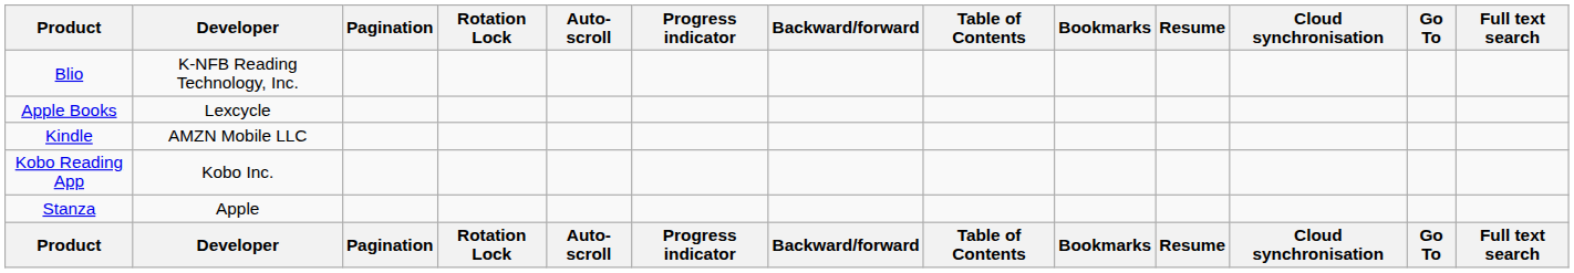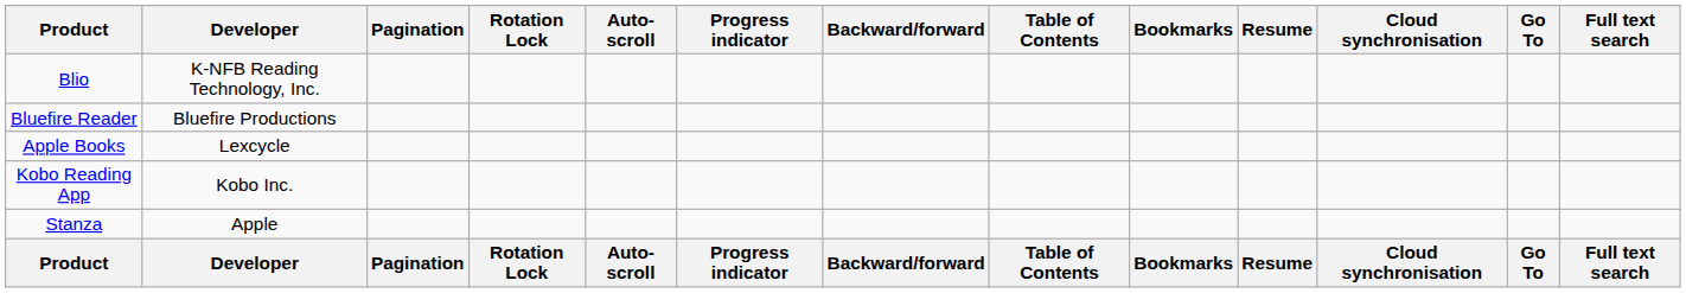 <table class="wikitable sortable sort-under" style="font-size:85%; width:99%; text-align:center;">
 <tr>
 <th>Product</th>
 <th>Developer</th>
 <th>Pagination</th>
 <th>Rotation Lock</th>
 <th>Auto-scroll</th>
 <th>Progress indicator</th>
 <th>Backward/forward</th>
 <th>Table of Contents</th>
 <th>Bookmarks</th>
 <th>Resume</th>
 <th>Cloud synchronisation</th>
 <th>Go To</th>
 <th>Full text search</th>
 </tr>
 <tr>
 <td><a href='#'>Blio</a></td>
 <td>K-NFB Reading Technology, Inc.</td>
 <td></td>
 <td></td>
 <td></td>
 <td></td>
 <td></td>
 <td></td>
 <td></td>
 <td></td>
 <td></td>
 <td></td>
 <td></td>
 </tr>
 <tr>
-<td><a href='#'>Apple Books</a></td>
-<td>Lexcycle</td>
+<td><a href='#'>Bluefire Reader</a></td>
+<td>Bluefire Productions</td>
 <td></td>
 <td></td>
 <td></td>
 <td></td>
 <td></td>
 <td></td>
 <td></td>
 <td></td>
 <td></td>
 <td></td>
 <td></td>
 </tr>
 <tr>
-<td><a href='#'>Kindle</a></td>
-<td>AMZN Mobile LLC</td>
+<td><a href='#'>Apple Books</a></td>
+<td>Lexcycle</td>
 <td></td>
 <td></td>
 <td></td>
 <td></td>
 <td></td>
 <td></td>
 <td></td>
 <td></td>
 <td></td>
 <td></td>
 <td></td>
 </tr>
 <tr>
 <td><a href='#'>Kobo Reading App</a></td>
 <td>Kobo Inc.</td>
 <td></td>
 <td></td>
 <td></td>
 <td></td>
 <td></td>
 <td></td>
 <td></td>
 <td></td>
 <td></td>
 <td></td>
 <td></td>
 </tr>
 <tr>
 <td><a href='#'>Stanza</a></td>
 <td>Apple</td>
 <td></td>
 <td></td>
 <td></td>
 <td></td>
 <td></td>
 <td></td>
 <td></td>
 <td></td>
 <td></td>
 <td></td>
 <td></td>
 </tr>
 <tr>
 <th>Product</th>
 <th>Developer</th>
 <th>Pagination</th>
 <th>Rotation Lock</th>
 <th>Auto-scroll</th>
 <th>Progress indicator</th>
 <th>Backward/forward</th>
 <th>Table of Contents</th>
 <th>Bookmarks</th>
 <th>Resume</th>
 <th>Cloud synchronisation</th>
 <th>Go To</th>
 <th>Full text search</th>
 </tr>
 </table>
